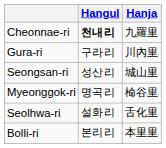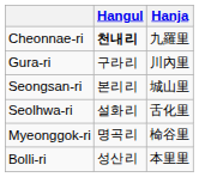 <table class="wikitable">
 <tr>
 <th></th>
 <th><a href='#'>Hangul</a></th>
 <th><a href='#'>Hanja</a></th>
 </tr>
 <tr>
 <td>Cheonnae-ri</td>
 <td><strong>천내리</strong></td>
 <td>九羅里</td>
 </tr>
 <tr>
 <td>Gura-ri</td>
 <td>구라리</td>
 <td>川內里</td>
 </tr>
 <tr>
 <td>Seongsan-ri</td>
-<td>성산리</td>
+<td>본리리</td>
 <td>城山里</td>
+</tr>
+<tr>
+<td>Seolhwa-ri</td>
+<td>설화리</td>
+<td>舌化里</td>
 </tr>
 <tr>
 <td>Myeonggok-ri</td>
 <td>명곡리</td>
 <td>椧谷里</td>
 </tr>
 <tr>
-<td>Seolhwa-ri</td>
-<td>설화리</td>
-<td>舌化里</td>
-</tr>
-<tr>
 <td>Bolli-ri</td>
-<td>본리리</td>
+<td>성산리</td>
 <td>本里里</td>
 </tr>
 </table>
